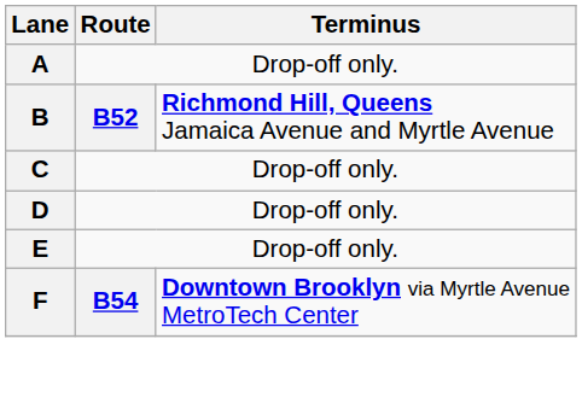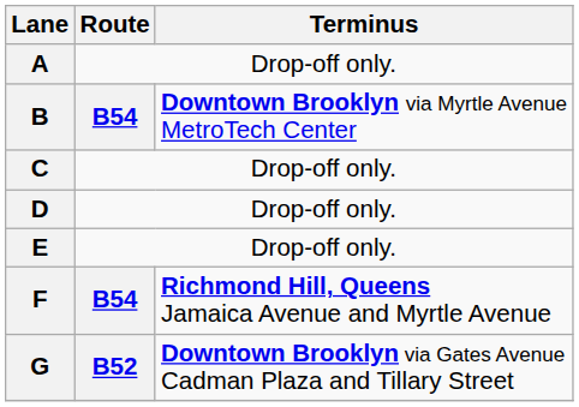 <table class=wikitable style="font-size: 100%;" text-valign="center"|>
 <tr>
 <th>Lane</th>
 <th>Route</th>
 <th>Terminus</th>
 </tr>
 <tr>
 <th>A</th>
 <td colspan="2" style="text-align:center;">Drop-off only.</td>
 </tr>
 <tr>
 <th>B</th>
-<th><a href='#'>B52</a></th>
-<td><strong><a href='#'>Richmond Hill, Queens</a></strong><br>Jamaica Avenue and Myrtle Avenue</td>
+<th><a href='#'>B54</a></th>
+<td><strong><a href='#'>Downtown Brooklyn</a></strong> <small>via Myrtle Avenue</small><br><a href='#'>MetroTech Center</a></td>
 </tr>
 <tr>
 <th>C</th>
 <td colspan="2" style="text-align:center;">Drop-off only.</td>
 </tr>
 <tr>
 <th>D</th>
 <td colspan="2" style="text-align:center;">Drop-off only.</td>
 </tr>
 <tr>
 <th>E</th>
 <td colspan="2" style="text-align:center;">Drop-off only.</td>
 </tr>
 <tr>
 <th>F</th>
 <th><a href='#'>B54</a></th>
-<td><strong><a href='#'>Downtown Brooklyn</a></strong> <small>via Myrtle Avenue</small><br><a href='#'>MetroTech Center</a></td>
+<td><strong><a href='#'>Richmond Hill, Queens</a></strong><br>Jamaica Avenue and Myrtle Avenue</td>
+</tr>
+<tr>
+<th>G</th>
+<th><a href='#'>B52</a></th>
+<td><strong><a href='#'>Downtown Brooklyn</a></strong><small> via Gates Avenue</small><br>Cadman Plaza and Tillary Street</td>
 </tr>
 <tr>
 </tr>
 </table>
